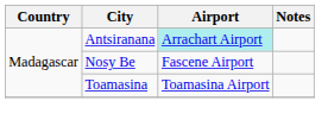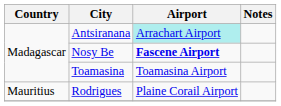 <table class="wikitable sortable">
 <tr>
 <th>Country</th>
 <th>City</th>
 <th>Airport</th>
 <th>Notes</th>
 </tr>
 <tr>
 <td rowspan="3">Madagascar</td>
 <td><a href='#'>Antsiranana</a></td>
 <td style="background: paleturquoise;"><a href='#'>Arrachart Airport</a></td>
 <td></td>
 </tr>
 <tr>
 <td><a href='#'>Nosy Be</a></td>
-<td><a href='#'>Fascene Airport</a></td>
+<td><strong><a href='#'>Fascene Airport</a></strong></td>
 <td></td>
 </tr>
 <tr>
 <td><a href='#'>Toamasina</a></td>
 <td><a href='#'>Toamasina Airport</a></td>
 <td></td>
 </tr>
 <tr>
+<td>Mauritius</td>
+<td><a href='#'>Rodrigues</a></td>
+<td><a href='#'>Plaine Corail Airport</a></td>
+<td></td>
+</tr>
+<tr>
 </tr>
 </table>
